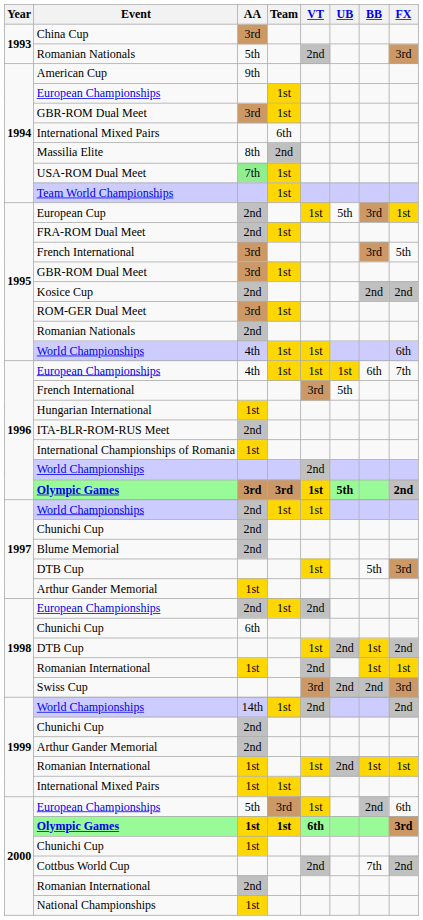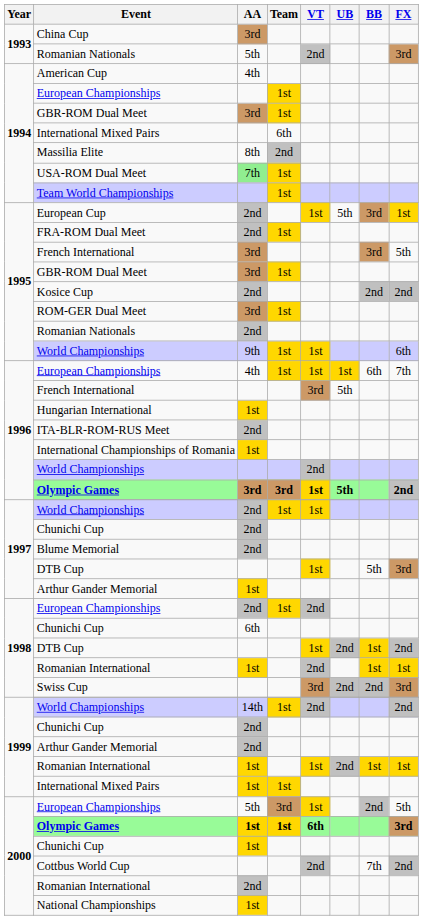 <table class="wikitable" style="text-align:center; font-size: 95%;">
 <tr>
 <th>Year</th>
 <th>Event</th>
 <th style="width:30px;">AA</th>
 <th style="width:30px;">Team</th>
 <th style="width:30px;"><a href='#'>VT</a></th>
 <th style="width:30px;"><a href='#'>UB</a></th>
 <th style="width:30px;"><a href='#'>BB</a></th>
 <th style="width:30px;"><a href='#'>FX</a></th>
 </tr>
 <tr>
 <td rowspan="2"><strong>1993</strong></td>
 <td align=left>China Cup</td>
 <td style="background:#c96;">3rd</td>
 <td></td>
 <td></td>
 <td></td>
 <td></td>
 <td></td>
 </tr>
 <tr>
 <td align=left>Romanian Nationals</td>
 <td>5th</td>
 <td></td>
 <td style="background:silver;">2nd</td>
 <td></td>
 <td></td>
 <td style="background:#c96;">3rd</td>
 </tr>
 <tr>
 <td rowspan="7"><strong>1994</strong></td>
 <td align=left>American Cup</td>
-<td>9th</td>
+<td>4th</td>
 <td></td>
 <td></td>
 <td></td>
 <td></td>
 <td></td>
 </tr>
 <tr>
 <td align=left><a href='#'>European Championships</a></td>
 <td></td>
 <td style="background:gold;">1st</td>
 <td></td>
 <td></td>
 <td></td>
 <td></td>
 </tr>
 <tr>
 <td align=left>GBR-ROM Dual Meet</td>
 <td style="background:#c96;">3rd</td>
 <td style="background:gold;">1st</td>
 <td></td>
 <td></td>
 <td></td>
 <td></td>
 </tr>
 <tr>
 <td align=left>International Mixed Pairs</td>
 <td></td>
 <td>6th</td>
 <td></td>
 <td></td>
 <td></td>
 <td></td>
 </tr>
 <tr>
 <td align=left>Massilia Elite</td>
 <td>8th</td>
 <td style="background:silver;">2nd</td>
 <td></td>
 <td></td>
 <td></td>
 <td></td>
 </tr>
 <tr>
 <td align=left>USA-ROM Dual Meet</td>
 <td style="background: lightgreen;">7th</td>
 <td style="background:gold;">1st</td>
 <td></td>
 <td></td>
 <td></td>
 <td></td>
 </tr>
 <tr bgcolor=#CCCCFF>
 <td align=left><a href='#'>Team World Championships</a></td>
 <td></td>
 <td style="background:gold;">1st</td>
 <td></td>
 <td></td>
 <td></td>
 <td></td>
 </tr>
 <tr>
 <td rowspan="8"><strong>1995</strong></td>
 <td align=left>European Cup</td>
 <td style="background:silver;">2nd</td>
 <td></td>
 <td style="background:gold;">1st</td>
 <td>5th</td>
 <td style="background:#c96;">3rd</td>
 <td style="background:gold;">1st</td>
 </tr>
 <tr>
 <td align=left>FRA-ROM Dual Meet</td>
 <td style="background:silver;">2nd</td>
 <td style="background:gold;">1st</td>
 <td></td>
 <td></td>
 <td></td>
 <td></td>
 </tr>
 <tr>
 <td align=left>French International</td>
 <td style="background:#c96;">3rd</td>
 <td></td>
 <td></td>
 <td></td>
 <td style="background:#c96;">3rd</td>
 <td>5th</td>
 </tr>
 <tr>
 <td align=left>GBR-ROM Dual Meet</td>
 <td style="background:#c96;">3rd</td>
 <td style="background:gold;">1st</td>
 <td></td>
 <td></td>
 <td></td>
 <td></td>
 </tr>
 <tr>
 <td align=left>Kosice Cup</td>
 <td style="background:silver;">2nd</td>
 <td></td>
 <td></td>
 <td></td>
 <td style="background:silver;">2nd</td>
 <td style="background:silver;">2nd</td>
 </tr>
 <tr>
 <td align=left>ROM-GER Dual Meet</td>
 <td style="background:#c96;">3rd</td>
 <td style="background:gold;">1st</td>
 <td></td>
 <td></td>
 <td></td>
 <td></td>
 </tr>
 <tr>
 <td align=left>Romanian Nationals</td>
 <td style="background:silver;">2nd</td>
 <td></td>
 <td></td>
 <td></td>
 <td></td>
 <td></td>
 </tr>
 <tr bgcolor=#CCCCFF>
 <td align=left><a href='#'>World Championships</a></td>
-<td>4th</td>
+<td>9th</td>
 <td style="background:gold;">1st</td>
 <td style="background:gold;">1st</td>
 <td></td>
 <td></td>
 <td>6th</td>
 </tr>
 <tr>
 <td rowspan="7"><strong>1996</strong></td>
 <td align=left><a href='#'>European Championships</a></td>
 <td>4th</td>
 <td style="background:gold;">1st</td>
 <td style="background:gold;">1st</td>
 <td style="background:gold;">1st</td>
 <td>6th</td>
 <td>7th</td>
 </tr>
 <tr>
 <td align=left>French International</td>
 <td></td>
 <td></td>
 <td style="background:#c96;">3rd</td>
 <td>5th</td>
 <td></td>
 <td></td>
 </tr>
 <tr>
 <td align=left>Hungarian International</td>
 <td style="background:gold;">1st</td>
 <td></td>
 <td></td>
 <td></td>
 <td></td>
 <td></td>
 </tr>
 <tr>
 <td align=left>ITA-BLR-ROM-RUS Meet</td>
 <td style="background:silver;">2nd</td>
 <td></td>
 <td></td>
 <td></td>
 <td></td>
 <td></td>
 </tr>
 <tr>
 <td align=left>International Championships of Romania</td>
 <td style="background:gold;">1st</td>
 <td></td>
 <td></td>
 <td></td>
 <td></td>
 <td></td>
 </tr>
 <tr bgcolor=#CCCCFF>
 <td align=left><a href='#'>World Championships</a></td>
 <td></td>
 <td></td>
 <td style="background:silver;">2nd</td>
 <td></td>
 <td></td>
 <td></td>
 </tr>
 <tr bgcolor=98FB98>
 <td align=left><strong><a href='#'>Olympic Games</a></strong></td>
 <td style="background:#c96;"><strong>3rd</strong></td>
 <td style="background:#c96;"><strong>3rd</strong></td>
 <td style="background:gold;"><strong>1st</strong></td>
 <td><strong>5th</strong></td>
 <td></td>
 <td style="background:silver;"><strong>2nd</strong></td>
 </tr>
 <tr>
 <td rowspan="6"><strong>1997</strong></td>
 </tr>
 <tr bgcolor=#CCCCFF>
 <td align=left><a href='#'>World Championships</a></td>
 <td style="background:silver;">2nd</td>
 <td style="background:gold;">1st</td>
 <td style="background:gold;">1st</td>
 <td></td>
 <td></td>
 <td></td>
 </tr>
 <tr>
 <td align=left>Chunichi Cup</td>
 <td style="background:silver;">2nd</td>
 <td></td>
 <td></td>
 <td></td>
 <td></td>
 <td></td>
 </tr>
 <tr>
 <td align=left>Blume Memorial</td>
 <td style="background:silver;">2nd</td>
 <td></td>
 <td></td>
 <td></td>
 <td></td>
 <td></td>
 </tr>
 <tr>
 <td align=left>DTB Cup</td>
 <td></td>
 <td></td>
 <td style="background:gold;">1st</td>
 <td></td>
 <td>5th</td>
 <td style="background:#c96;">3rd</td>
 </tr>
 <tr>
 <td align=left>Arthur Gander Memorial</td>
 <td style="background:gold;">1st</td>
 <td></td>
 <td></td>
 <td></td>
 <td></td>
 <td></td>
 </tr>
 <tr>
 <td rowspan="5"><strong>1998</strong></td>
 <td align=left><a href='#'>European Championships</a></td>
 <td style="background:silver;">2nd</td>
 <td style="background:gold;">1st</td>
 <td style="background:silver;">2nd</td>
 <td></td>
 <td></td>
 <td></td>
 </tr>
 <tr>
 <td align=left>Chunichi Cup</td>
 <td>6th</td>
 <td></td>
 <td></td>
 <td></td>
 <td></td>
 <td></td>
 </tr>
 <tr>
 <td align=left>DTB Cup</td>
 <td></td>
 <td></td>
 <td style="background:gold;">1st</td>
 <td style="background:silver;">2nd</td>
 <td style="background:gold;">1st</td>
 <td style="background:silver;">2nd</td>
 </tr>
 <tr>
 <td align=left>Romanian International</td>
 <td style="background:gold;">1st</td>
 <td></td>
 <td style="background:silver;">2nd</td>
 <td></td>
 <td style="background:gold;">1st</td>
 <td style="background:gold;">1st</td>
 </tr>
 <tr>
 <td align=left>Swiss Cup</td>
 <td></td>
 <td></td>
 <td style="background:#c96;">3rd</td>
 <td style="background:silver;">2nd</td>
 <td style="background:silver;">2nd</td>
 <td style="background:#c96;">3rd</td>
 </tr>
 <tr>
 <td rowspan="6"><strong>1999</strong></td>
 </tr>
 <tr bgcolor=#CCCCFF>
 <td align=left><a href='#'>World Championships</a></td>
 <td>14th</td>
 <td style="background:gold;">1st</td>
 <td style="background:silver;">2nd</td>
 <td></td>
 <td></td>
 <td style="background:silver;">2nd</td>
 </tr>
 <tr>
 <td align=left>Chunichi Cup</td>
 <td style="background:silver;">2nd</td>
 <td></td>
 <td></td>
 <td></td>
 <td></td>
 <td></td>
 </tr>
 <tr>
 <td align=left>Arthur Gander Memorial</td>
 <td style="background:silver;">2nd</td>
 <td></td>
 <td></td>
 <td></td>
 <td></td>
 <td></td>
 </tr>
 <tr>
 <td align=left>Romanian International</td>
 <td style="background:gold;">1st</td>
 <td></td>
 <td style="background:gold;">1st</td>
 <td style="background:silver;">2nd</td>
 <td style="background:gold;">1st</td>
 <td style="background:gold;">1st</td>
 </tr>
 <tr>
 <td align=left>International Mixed Pairs</td>
 <td style="background:gold;">1st</td>
 <td style="background:gold;">1st</td>
 <td></td>
 <td></td>
 <td></td>
 <td></td>
 </tr>
 <tr>
 <td rowspan="6"><strong>2000</strong></td>
 <td align=left><a href='#'>European Championships</a></td>
 <td>5th</td>
 <td style="background:#c96;">3rd</td>
 <td style="background:gold;">1st</td>
 <td></td>
 <td style="background:silver;">2nd</td>
-<td>6th</td>
+<td>5th</td>
 </tr>
 <tr bgcolor=98FB98>
 <td align=left><strong><a href='#'>Olympic Games</a></strong></td>
 <td style="background:gold;"><strong>1st</strong></td>
 <td style="background:gold;"><strong>1st</strong></td>
 <td><strong>6th</strong></td>
 <td></td>
 <td></td>
 <td style="background:#c96;"><strong>3rd</strong></td>
 </tr>
 <tr>
 <td align=left>Chunichi Cup</td>
 <td style="background:gold;">1st</td>
 <td></td>
 <td></td>
 <td></td>
 <td></td>
 <td></td>
 </tr>
 <tr>
 <td align=left>Cottbus World Cup</td>
 <td></td>
 <td></td>
 <td style="background:silver;">2nd</td>
 <td></td>
 <td>7th</td>
 <td style="background:silver;">2nd</td>
 </tr>
 <tr>
 <td align=left>Romanian International</td>
 <td style="background:silver;">2nd</td>
 <td></td>
 <td></td>
 <td></td>
 <td></td>
 <td></td>
 </tr>
 <tr>
 <td align=left>National Championships</td>
 <td style="background:gold;">1st</td>
 <td></td>
 <td></td>
 <td></td>
 <td></td>
 <td></td>
 </tr>
 </table>
